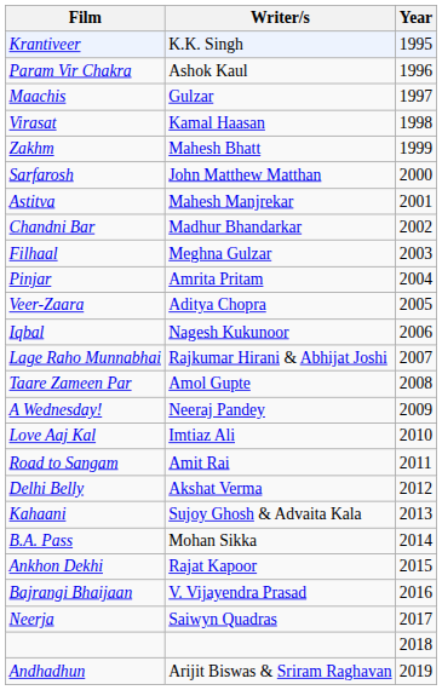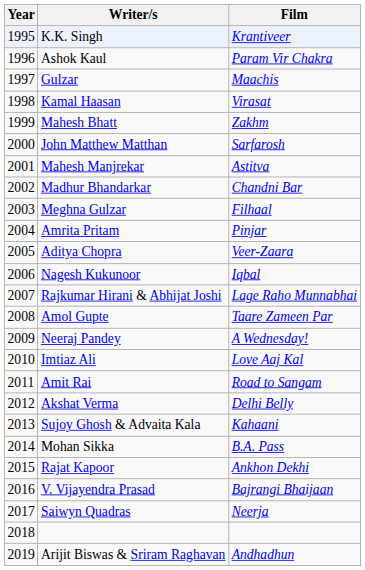 <table class="wikitable">
 <tr>
+<th>Year</th>
+<th>Writer/s</th>
 <th>Film</th>
-<th>Writer/s</th>
-<th>Year</th>
 </tr>
 <tr bgcolor=#edf3fe>
+<td>1995</td>
+<td>K.K. Singh</td>
 <td><em><a href='#'>Krantiveer</a></em></td>
-<td>K.K. Singh</td>
-<td>1995</td>
 </tr>
 <tr>
+<td>1996</td>
+<td>Ashok Kaul</td>
 <td><a href='#'><em>Param Vir Chakra</em></a></td>
-<td>Ashok Kaul</td>
-<td>1996</td>
 </tr>
 <tr>
+<td>1997</td>
+<td><a href='#'>Gulzar</a></td>
 <td><em><a href='#'>Maachis</a></em></td>
-<td><a href='#'>Gulzar</a></td>
-<td>1997</td>
 </tr>
 <tr>
+<td>1998</td>
+<td><a href='#'>Kamal Haasan</a></td>
 <td><a href='#'><em>Virasat</em></a></td>
-<td><a href='#'>Kamal Haasan</a></td>
-<td>1998</td>
 </tr>
 <tr>
+<td>1999</td>
+<td><a href='#'>Mahesh Bhatt</a></td>
 <td><em><a href='#'>Zakhm</a></em></td>
-<td><a href='#'>Mahesh Bhatt</a></td>
-<td>1999</td>
 </tr>
 <tr>
+<td>2000</td>
+<td><a href='#'>John Matthew Matthan</a></td>
 <td><em><a href='#'>Sarfarosh</a></em></td>
-<td><a href='#'>John Matthew Matthan</a></td>
-<td>2000</td>
 </tr>
 <tr>
+<td>2001</td>
+<td><a href='#'>Mahesh Manjrekar</a></td>
 <td><em><a href='#'>Astitva</a></em></td>
-<td><a href='#'>Mahesh Manjrekar</a></td>
-<td>2001</td>
 </tr>
 <tr>
+<td>2002</td>
+<td><a href='#'>Madhur Bhandarkar</a></td>
 <td><em><a href='#'>Chandni Bar</a></em></td>
-<td><a href='#'>Madhur Bhandarkar</a></td>
-<td>2002</td>
 </tr>
 <tr>
+<td>2003</td>
+<td><a href='#'>Meghna Gulzar</a></td>
 <td><em><a href='#'>Filhaal</a></em></td>
-<td><a href='#'>Meghna Gulzar</a></td>
-<td>2003</td>
 </tr>
 <tr>
+<td>2004</td>
+<td><a href='#'>Amrita Pritam</a></td>
 <td><a href='#'><em>Pinjar</em></a></td>
-<td><a href='#'>Amrita Pritam</a></td>
-<td>2004</td>
 </tr>
 <tr>
+<td>2005</td>
+<td><a href='#'>Aditya Chopra</a></td>
 <td><em><a href='#'>Veer-Zaara</a></em></td>
-<td><a href='#'>Aditya Chopra</a></td>
-<td>2005</td>
 </tr>
 <tr>
+<td>2006</td>
+<td><a href='#'>Nagesh Kukunoor</a></td>
 <td><a href='#'><em>Iqbal</em></a></td>
-<td><a href='#'>Nagesh Kukunoor</a></td>
-<td>2006</td>
 </tr>
 <tr>
+<td>2007</td>
+<td><a href='#'>Rajkumar Hirani</a> & <a href='#'>Abhijat Joshi</a></td>
 <td><em><a href='#'>Lage Raho Munnabhai</a></em></td>
-<td><a href='#'>Rajkumar Hirani</a> & <a href='#'>Abhijat Joshi</a></td>
-<td>2007</td>
 </tr>
 <tr>
+<td>2008</td>
+<td><a href='#'>Amol Gupte</a></td>
 <td><a href='#'><em>Taare Zameen Par</em></a></td>
-<td><a href='#'>Amol Gupte</a></td>
-<td>2008</td>
 </tr>
 <tr>
+<td>2009</td>
+<td><a href='#'>Neeraj Pandey</a></td>
 <td><a href='#'><em>A Wednesday!</em></a></td>
-<td><a href='#'>Neeraj Pandey</a></td>
-<td>2009</td>
 </tr>
 <tr>
+<td>2010</td>
+<td><a href='#'>Imtiaz Ali</a></td>
 <td><a href='#'><em>Love Aaj Kal</em></a></td>
-<td><a href='#'>Imtiaz Ali</a></td>
-<td>2010</td>
 </tr>
 <tr>
+<td>2011</td>
+<td><a href='#'>Amit Rai</a></td>
 <td><em><a href='#'>Road to Sangam</a></em></td>
-<td><a href='#'>Amit Rai</a></td>
-<td>2011</td>
 </tr>
 <tr>
+<td>2012</td>
+<td><a href='#'>Akshat Verma</a></td>
 <td><a href='#'><em>Delhi Belly</em></a></td>
-<td><a href='#'>Akshat Verma</a></td>
-<td>2012</td>
 </tr>
 <tr>
+<td>2013</td>
+<td><a href='#'>Sujoy Ghosh</a> & Advaita Kala</td>
 <td><em><a href='#'>Kahaani</a></em></td>
-<td><a href='#'>Sujoy Ghosh</a> & Advaita Kala</td>
-<td>2013</td>
 </tr>
 <tr>
+<td>2014</td>
+<td>Mohan Sikka</td>
 <td><em><a href='#'>B.A. Pass</a></em></td>
-<td>Mohan Sikka</td>
-<td>2014</td>
 </tr>
 <tr>
+<td>2015</td>
+<td><a href='#'>Rajat Kapoor</a></td>
 <td><em><a href='#'>Ankhon Dekhi</a></em></td>
-<td><a href='#'>Rajat Kapoor</a></td>
-<td>2015</td>
 </tr>
 <tr>
+<td>2016</td>
+<td><a href='#'>V. Vijayendra Prasad</a></td>
 <td><em><a href='#'>Bajrangi Bhaijaan</a></em></td>
-<td><a href='#'>V. Vijayendra Prasad</a></td>
-<td>2016</td>
 </tr>
 <tr>
+<td>2017</td>
+<td><a href='#'>Saiwyn Quadras</a></td>
 <td><em><a href='#'>Neerja</a></em></td>
-<td><a href='#'>Saiwyn Quadras</a></td>
-<td>2017</td>
 </tr>
 <tr>
+<td>2018</td>
 <td></td>
 <td></td>
-<td>2018</td>
 </tr>
 <tr>
+<td>2019</td>
+<td>Arijit Biswas & <a href='#'>Sriram Raghavan</a></td>
 <td><em><a href='#'>Andhadhun</a></em></td>
-<td>Arijit Biswas & <a href='#'>Sriram Raghavan</a></td>
-<td>2019</td>
 </tr>
 </table>
